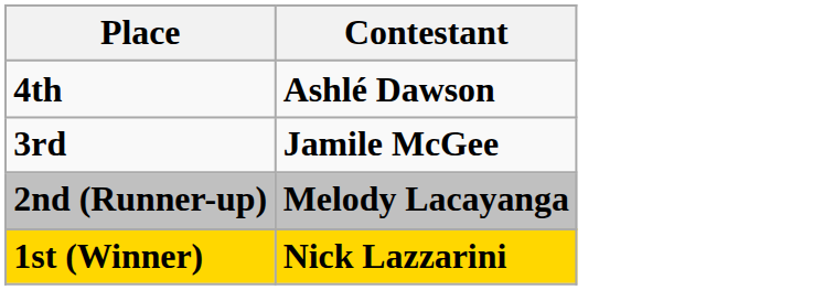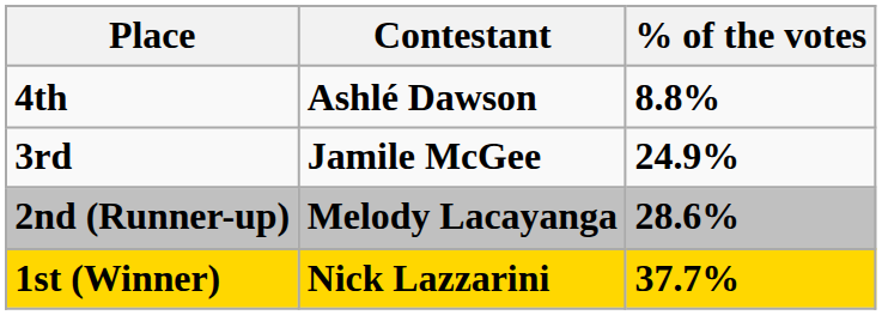 <table class="wikitable">
 <tr>
 <th>Place</th>
 <th>Contestant</th>
+<th>% of the votes</th>
 </tr>
 <tr>
 <td><strong>4th</strong></td>
 <td><strong>Ashlé Dawson</strong></td>
+<td><strong>8.8%</strong></td>
 </tr>
 <tr style="background:bronze;">
 <td><strong>3rd</strong></td>
 <td><strong>Jamile McGee</strong></td>
+<td><strong>24.9%</strong></td>
 </tr>
 <tr style="background:silver;">
 <td><strong>2nd (Runner-up)</strong></td>
 <td><strong>Melody Lacayanga</strong></td>
+<td><strong>28.6%</strong></td>
 </tr>
 <tr style="background:gold;">
 <td><strong>1st (Winner)</strong></td>
 <td><strong>Nick Lazzarini</strong></td>
+<td><strong>37.7%</strong></td>
 </tr>
 </table>
